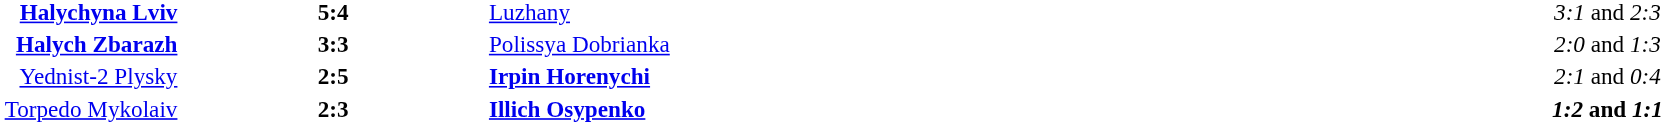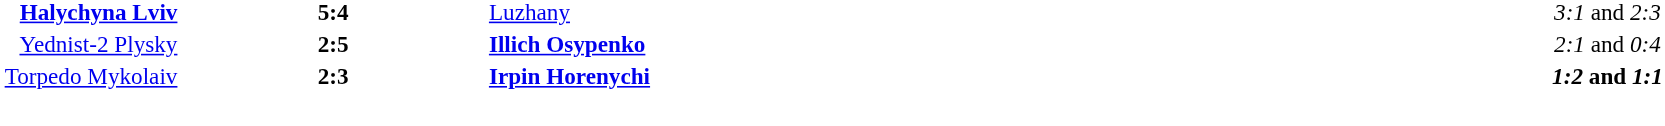 <table width=100% cellspacing=1>
 <tr>
 <th width=20%></th>
 <th width=12%></th>
 <th width=20%></th>
 <th></th>
 </tr>
 <tr style=font-size:90%>
 <td align=right><strong><a href='#'>Halychyna Lviv</a></strong></td>
 <td align=center><strong>5:4</strong></td>
 <td><a href='#'>Luzhany</a></td>
 <td align=center><em>3:1</em> and <em>2:3</em></td>
 </tr>
 <tr style=font-size:90%>
-<td align=right><strong><a href='#'>Halych Zbarazh</a></strong></td>
-<td align=center><strong>3:3</strong></td>
-<td><a href='#'>Polissya Dobrianka</a></td>
-<td align=center><em>2:0</em> and <em>1:3</em></td>
-</tr>
-<tr style=font-size:90%>
 <td align=right><a href='#'>Yednist-2 Plysky</a></td>
 <td align=center><strong>2:5</strong></td>
-<td><strong><a href='#'>Irpin Horenychi</a></strong></td>
+<td><strong><a href='#'>Illich Osypenko</a></strong></td>
 <td align=center><em>2:1</em> and <em>0:4</em></td>
 </tr>
 <tr style=font-size:90%>
 <td align=right><a href='#'>Torpedo Mykolaiv</a></td>
 <td align=center><strong>2:3</strong></td>
-<td><strong><a href='#'>Illich Osypenko</a></strong></td>
+<td><strong><a href='#'>Irpin Horenychi</a></strong></td>
 <td align=center><strong><em>1:2</em> and <em>1:1</em></strong></td>
 </tr>
 </table>
